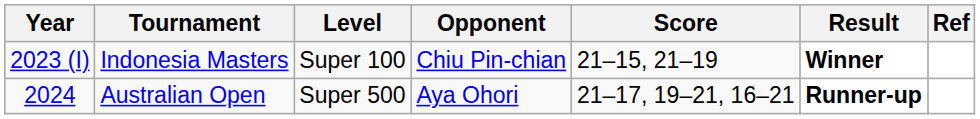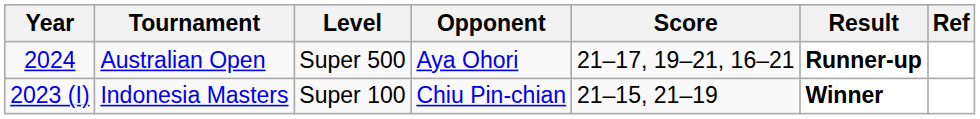 <table class="sortable wikitable" style="font-size: 90%;">
 <tr>
 <th>Year</th>
 <th>Tournament</th>
 <th>Level</th>
 <th>Opponent</th>
 <th>Score</th>
 <th>Result</th>
 <th>Ref</th>
 </tr>
 <tr>
+<td align="center"><a href='#'>2024</a></td>
+<td align="left"><a href='#'>Australian Open</a></td>
+<td align="left">Super 500</td>
+<td align="left"> <a href='#'>Aya Ohori</a></td>
+<td align="left">21–17, 19–21, 16–21</td>
+<td style="text-align:left; background:white"> <strong>Runner-up</strong></td>
+<td style="text-align:center; background:white"></td>
+</tr>
+<tr>
 <td align="center"><a href='#'>2023 (I)</a></td>
 <td align="left"><a href='#'>Indonesia Masters</a></td>
 <td align="left">Super 100</td>
 <td align="left"> <a href='#'>Chiu Pin-chian</a></td>
 <td align="left">21–15, 21–19</td>
 <td style="text-align:left; background:white"> <strong>Winner</strong></td>
 <td style="text-align:center; background:white"></td>
 </tr>
-<tr>
-<td align="center"><a href='#'>2024</a></td>
-<td align="left"><a href='#'>Australian Open</a></td>
-<td align="left">Super 500</td>
-<td align="left"> <a href='#'>Aya Ohori</a></td>
-<td align="left">21–17, 19–21, 16–21</td>
-<td style="text-align:left; background:white"> <strong>Runner-up</strong></td>
-<td style="text-align:center; background:white"></td>
-</tr>
 </table>
